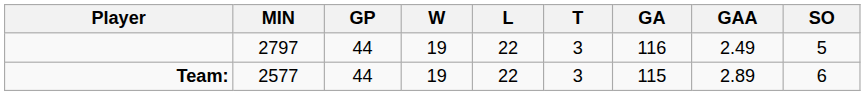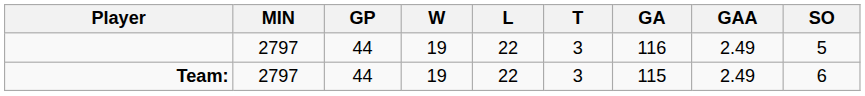 <table class="wikitable sortable" width="60%">
 <tr>
 <th bgcolor="#DDDDFF" width="10%">Player</th>
 <th width="3%" bgcolor="#DDDDFF" title="Minutes played">MIN</th>
 <th width="3%" bgcolor="#DDDDFF" title="Games played in">GP</th>
 <th width="3%" bgcolor="#DDDDFF" title="Games played in">W</th>
 <th width="3%" bgcolor="#DDDDFF"title="Games played in">L</th>
 <th width="3%" bgcolor="#DDDDFF" title="Ties">T</th>
 <th width="3%" bgcolor="#DDDDFF" title="Goals against">GA</th>
 <th width="3%" bgcolor="#DDDDFF" title="Goals against average">GAA</th>
 <th width="3%" bgcolor="#DDDDFF"title="Shut-outs">SO</th>
 </tr>
 <tr align="center">
 <td align="right"></td>
 <td>2797</td>
 <td>44</td>
 <td>19</td>
 <td>22</td>
 <td>3</td>
 <td>116</td>
 <td>2.49</td>
 <td>5</td>
 </tr>
 <tr align="center">
 <td align="right"><strong>Team:</strong></td>
-<td>2577</td>
+<td>2797</td>
 <td>44</td>
 <td>19</td>
 <td>22</td>
 <td>3</td>
 <td>115</td>
-<td>2.89</td>
+<td>2.49</td>
 <td>6</td>
 </tr>
 </table>
